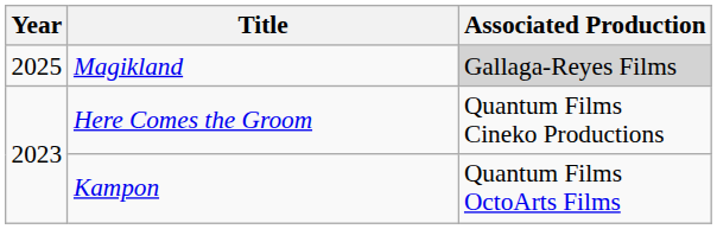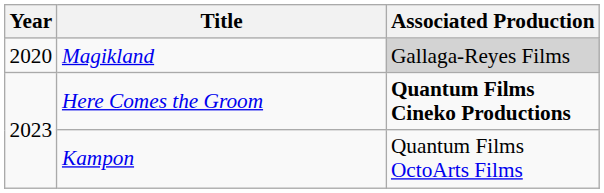 <table class="wikitable plainrowheaders sortable">
 <tr>
 <th>Year</th>
 <th style="width:15em;">Title</th>
 <th>Associated Production</th>
 </tr>
 <tr>
-<td>2025</td>
+<td>2020</td>
 <td><em><a href='#'>Magikland</a></em></td>
 <td style="background: lightgrey;">Gallaga-Reyes Films</td>
 </tr>
 <tr>
 <td rowspan="2">2023</td>
 <td><em><a href='#'>Here Comes the Groom</a></em></td>
-<td>Quantum Films<br>Cineko Productions</td>
+<td><strong>Quantum Films<br>Cineko Productions</strong></td>
 </tr>
 <tr>
 <td><em><a href='#'>Kampon</a></em></td>
 <td>Quantum Films<br><a href='#'>OctoArts Films</a></td>
 </tr>
 </table>
